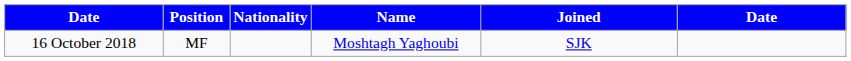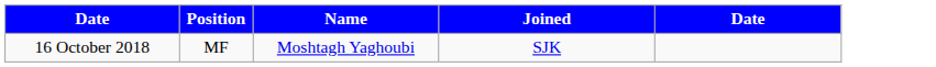 <table class="wikitable"  style="text-align:center; font-size:90%; ">
 <tr>
 <th style="background:#00f; color:white; width:140px;">Date</th>
 <th style="background:#00f; color:white; width:55px;">Position</th>
-<th style="background:#00f; color:white; width:55px;">Nationality</th>
 <th style="background:#00f; color:white; width:150px;">Name</th>
 <th style="background:#00f; color:white; width:175px;">Joined</th>
 <th style="background:#00f; color:white; width:150px;">Date</th>
 </tr>
 <tr>
 <td>16 October 2018</td>
 <td>MF</td>
-<td></td>
 <td><a href='#'>Moshtagh Yaghoubi</a></td>
 <td><a href='#'>SJK</a></td>
 <td></td>
 </tr>
 </table>
